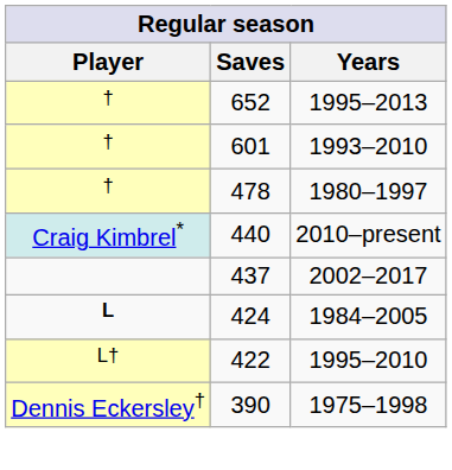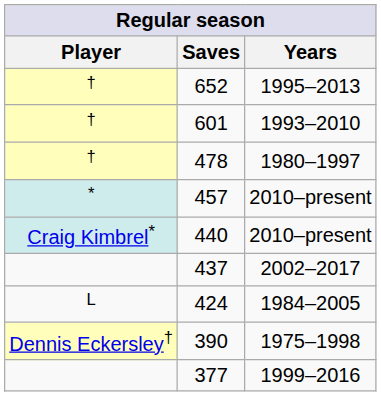 <table class="wikitable sortable" style="text-align:center">
 <tr>
 <th style="background:#dde;" colspan="3">Regular season</th>
 </tr>
 <tr>
 <th scope="col">Player</th>
 <th scope="col">Saves</th>
 <th scope="col">Years</th>
 </tr>
 <tr>
 <td style="background:#ffb;"><sup>†</sup></td>
 <td>652</td>
 <td>1995–2013</td>
 </tr>
 <tr>
 <td style="background:#ffb;"><sup>†</sup></td>
 <td>601</td>
 <td>1993–2010</td>
 </tr>
 <tr>
 <td style="background:#ffb;"><sup>†</sup></td>
 <td>478</td>
 <td>1980–1997</td>
 </tr>
 <tr>
+<td style="background:#cfecec;"><sup>*</sup></td>
+<td>457</td>
+<td>2010–present</td>
+</tr>
+<tr>
 <td style="background:#cfecec;"><a href='#'>Craig Kimbrel</a><sup>*</sup></td>
 <td>440</td>
 <td>2010–present</td>
 </tr>
 <tr>
 <td></td>
 <td>437</td>
 <td>2002–2017</td>
 </tr>
 <tr>
-<td><strong><sup>L</sup></strong></td>
+<td><sup>L</sup></td>
 <td>424</td>
 <td>1984–2005</td>
-</tr>
-<tr>
-<td style="background:#ffb;"><sup>L†</sup></td>
-<td>422</td>
-<td>1995–2010</td>
 </tr>
 <tr>
 <td style="background:#ffb;"><a href='#'>Dennis Eckersley</a><sup>†</sup></td>
 <td>390</td>
 <td>1975–1998</td>
 </tr>
+<tr>
+<td></td>
+<td>377</td>
+<td>1999–2016</td>
+</tr>
 </table>
